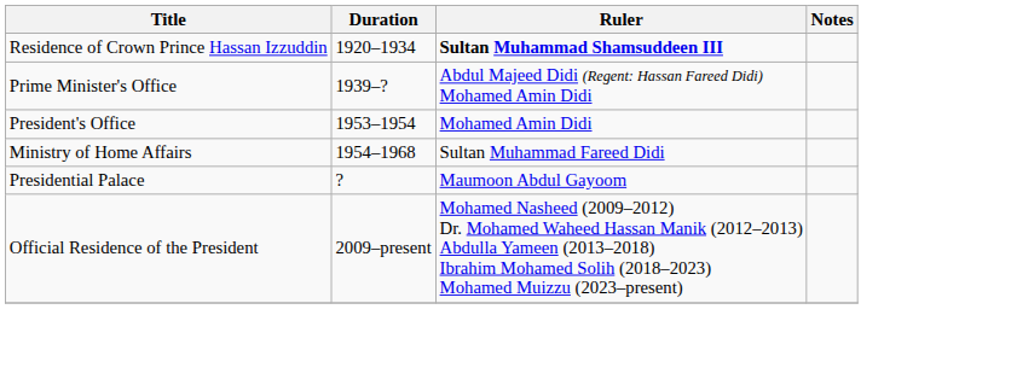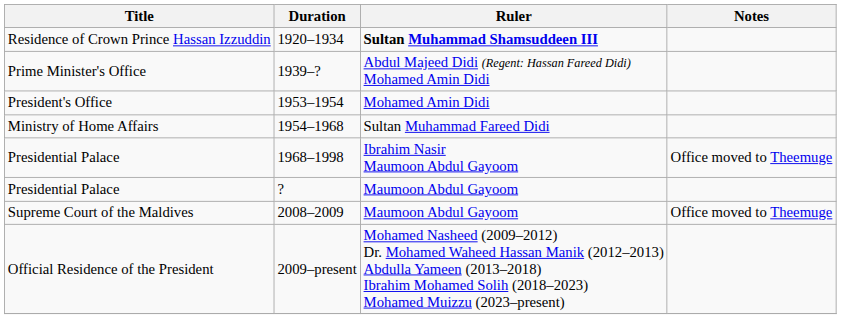 <table class="wikitable">
 <tr>
 <th>Title</th>
 <th>Duration</th>
 <th>Ruler</th>
 <th>Notes</th>
 </tr>
 <tr>
 <td>Residence of Crown Prince <a href='#'>Hassan Izzuddin</a></td>
 <td>1920–1934</td>
 <td><strong>Sultan <a href='#'>Muhammad Shamsuddeen III</a></strong></td>
 <td></td>
 </tr>
 <tr>
 <td>Prime Minister's Office</td>
 <td>1939–?</td>
 <td><a href='#'>Abdul Majeed Didi</a> <small><em>(Regent: Hassan Fareed Didi)</em></small> <br> <a href='#'>Mohamed Amin Didi</a></td>
 <td></td>
 </tr>
 <tr>
 <td>President's Office</td>
 <td>1953–1954</td>
 <td><a href='#'>Mohamed Amin Didi</a></td>
 <td></td>
 </tr>
 <tr>
 <td>Ministry of Home Affairs</td>
 <td>1954–1968</td>
 <td>Sultan <a href='#'>Muhammad Fareed Didi</a></td>
 <td></td>
 </tr>
 <tr>
 <td>Presidential Palace</td>
+<td>1968–1998</td>
+<td><a href='#'>Ibrahim Nasir</a> <br> <a href='#'>Maumoon Abdul Gayoom</a></td>
+<td>Office moved to <a href='#'>Theemuge</a></td>
+</tr>
+<tr>
+<td>Presidential Palace</td>
 <td>?</td>
 <td><a href='#'>Maumoon Abdul Gayoom</a></td>
 <td></td>
+</tr>
+<tr>
+<td>Supreme Court of the Maldives</td>
+<td>2008–2009</td>
+<td><a href='#'>Maumoon Abdul Gayoom</a></td>
+<td>Office moved to <a href='#'>Theemuge</a></td>
 </tr>
 <tr>
 <td>Official Residence of the President</td>
 <td>2009–present</td>
 <td><a href='#'>Mohamed Nasheed</a> (2009–2012)<br> Dr. <a href='#'>Mohamed Waheed Hassan Manik</a> (2012–2013)<br> <a href='#'>Abdulla Yameen</a> (2013–2018)<br> <a href='#'>Ibrahim Mohamed Solih</a> (2018–2023)<br><a href='#'>Mohamed Muizzu</a> (2023–present)</td>
 <td></td>
 </tr>
 <tr>
 </tr>
 </table>
